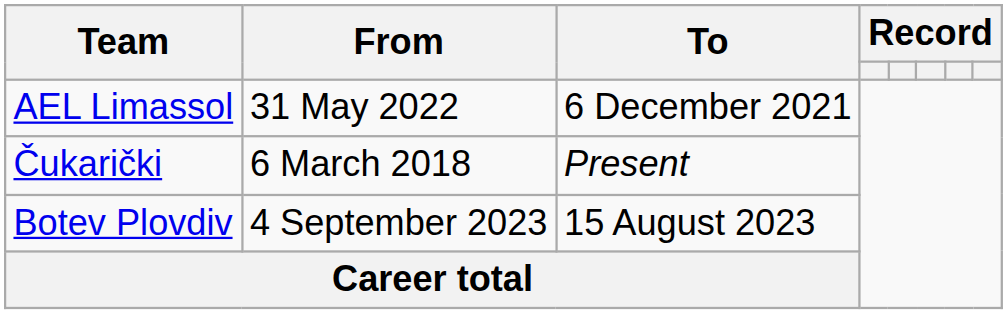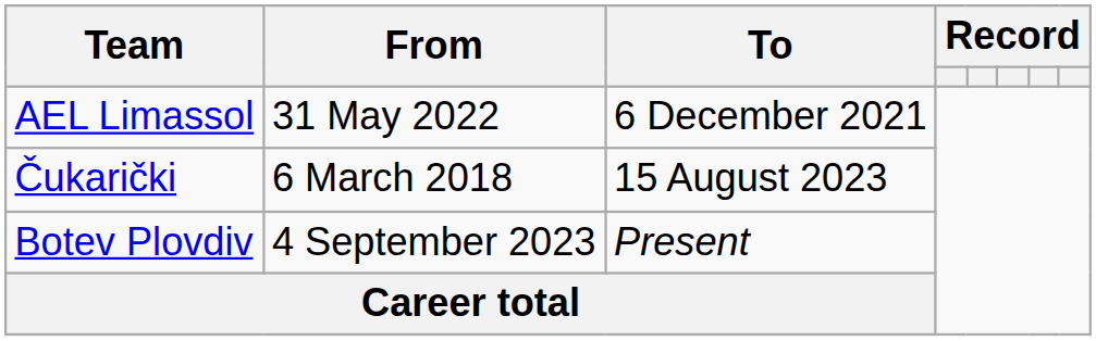 <table class="wikitable" style="text-align:center">
 <tr>
 <th rowspan=2>Team</th>
 <th rowspan=2>From</th>
 <th rowspan=2>To</th>
 <th colspan=8>Record</th>
 </tr>
 <tr>
 <th></th>
 <th></th>
 <th></th>
 <th></th>
 <th></th>
 </tr>
 <tr>
 <td align=left><a href='#'>AEL Limassol</a></td>
 <td align=left>31 May 2022</td>
 <td align=left>6 December 2021<br></td>
 </tr>
 <tr>
 <td align=left><a href='#'>Čukarički</a></td>
 <td align=left>6 March 2018</td>
-<td align=left><em>Present</em><br></td>
+<td align=left>15 August 2023<br></td>
 </tr>
 <tr>
 <td align=left><a href='#'>Botev Plovdiv</a></td>
 <td align=left>4 September 2023</td>
-<td align=left>15 August 2023<br></td>
+<td align=left><em>Present</em><br></td>
 </tr>
 <tr>
 <th colspan=3>Career total<br></th>
 </tr>
 </table>
